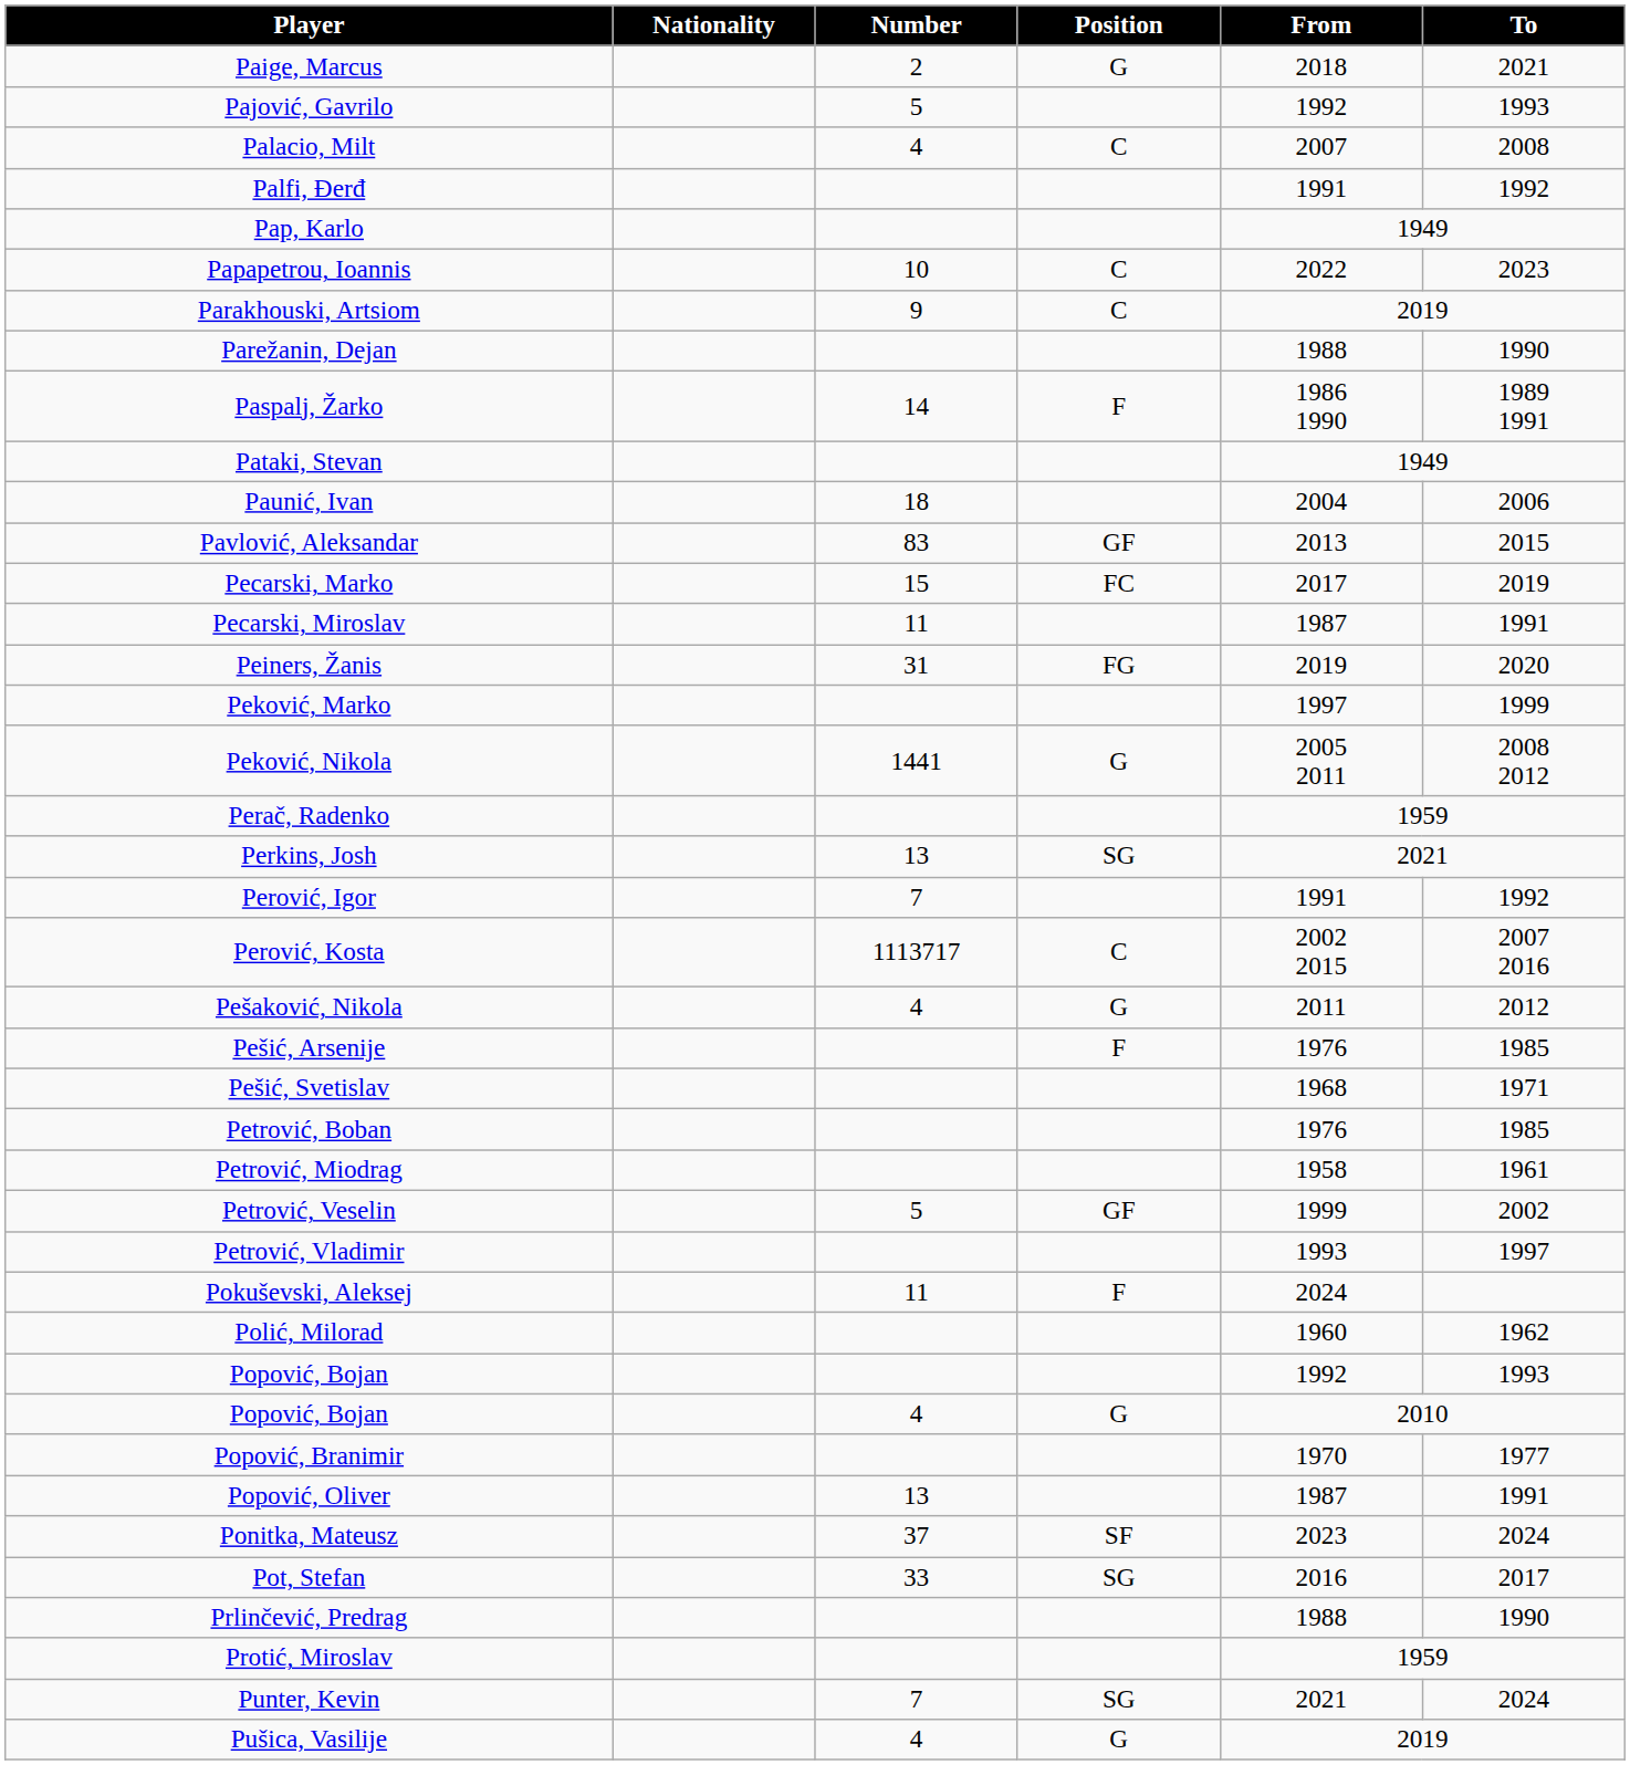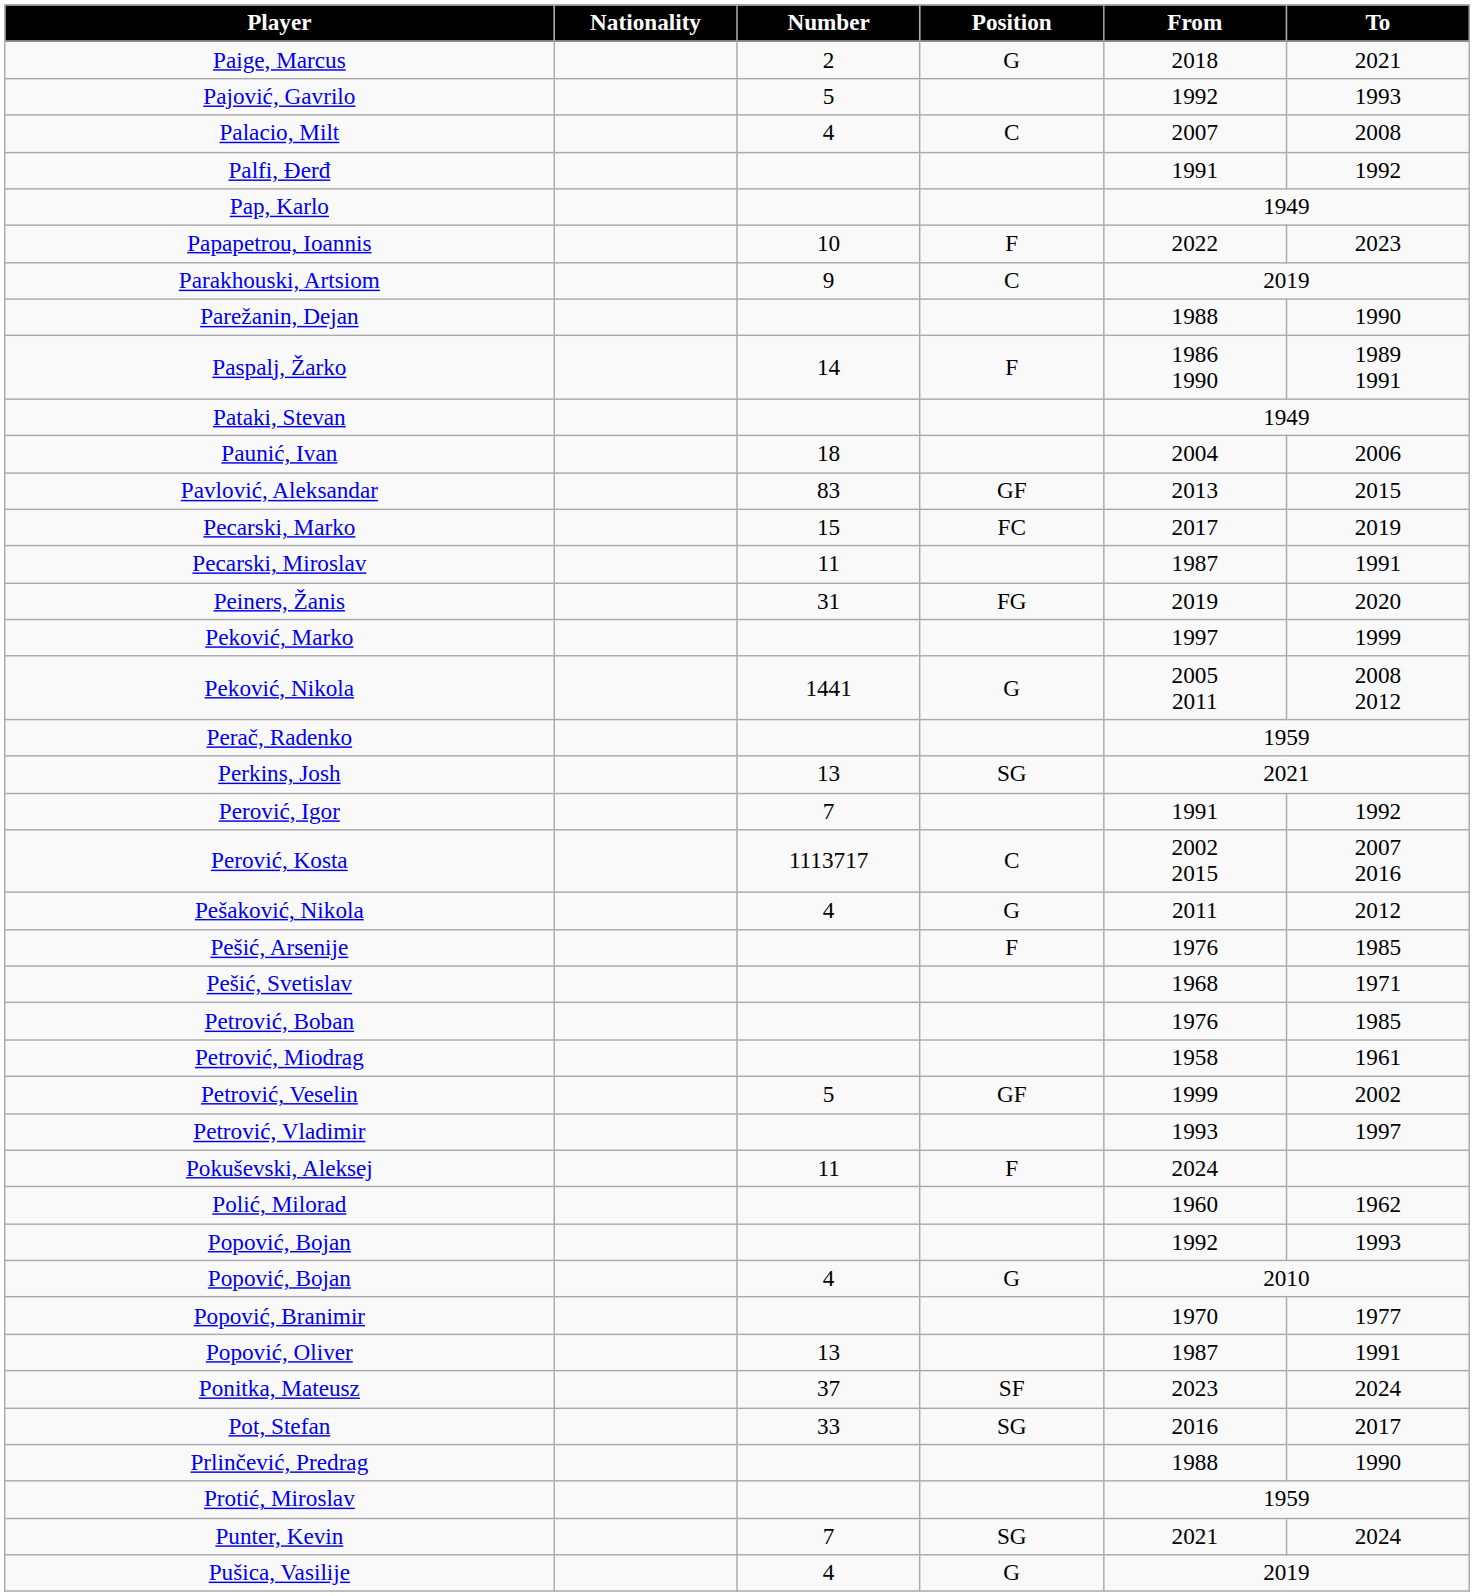 <table class="wikitable" style="text-align:center" width="80%">
 <tr>
 <th style="background:black;color:white;" width="30%">Player</th>
 <th style="background:black;color:white;" width="10%">Nationality</th>
 <th style="background:black;color:white;" width="10%">Number</th>
 <th style="background:black;color:white;" width="10%">Position</th>
 <th style="background:black;color:white;" width="10%">From</th>
 <th style="background:black;color:white;" width="10%">To</th>
 </tr>
 <tr>
 <td><a href='#'>Paige, Marcus</a></td>
 <td></td>
 <td>2</td>
 <td>G</td>
 <td>2018</td>
 <td>2021</td>
 </tr>
 <tr>
 <td><a href='#'>Pajović, Gavrilo</a></td>
 <td></td>
 <td>5</td>
 <td></td>
 <td>1992</td>
 <td>1993</td>
 </tr>
 <tr>
 <td><a href='#'>Palacio, Milt</a></td>
 <td></td>
 <td>4</td>
 <td>C</td>
 <td>2007</td>
 <td>2008</td>
 </tr>
 <tr>
 <td><a href='#'>Palfi, Đerđ</a></td>
 <td></td>
 <td></td>
 <td></td>
 <td>1991</td>
 <td>1992</td>
 </tr>
 <tr>
 <td><a href='#'>Pap, Karlo</a></td>
 <td></td>
 <td></td>
 <td></td>
 <td colspan="2">1949</td>
 </tr>
 <tr>
 <td><a href='#'>Papapetrou, Ioannis</a></td>
 <td></td>
 <td>10</td>
-<td>C</td>
+<td>F</td>
 <td>2022</td>
 <td>2023</td>
 </tr>
 <tr>
 <td><a href='#'>Parakhouski, Artsiom</a></td>
 <td></td>
 <td>9</td>
 <td>C</td>
 <td colspan="2">2019</td>
 </tr>
 <tr>
 <td><a href='#'>Parežanin, Dejan</a></td>
 <td></td>
 <td></td>
 <td></td>
 <td>1988</td>
 <td>1990</td>
 </tr>
 <tr>
 <td><a href='#'>Paspalj, Žarko</a></td>
 <td></td>
 <td>14</td>
 <td>F</td>
 <td>1986<br>1990</td>
 <td>1989<br>1991</td>
 </tr>
 <tr>
 <td><a href='#'>Pataki, Stevan</a></td>
 <td></td>
 <td></td>
 <td></td>
 <td colspan="2">1949</td>
 </tr>
 <tr>
 <td><a href='#'>Paunić, Ivan</a></td>
 <td></td>
 <td>18</td>
 <td></td>
 <td>2004</td>
 <td>2006</td>
 </tr>
 <tr>
 <td><a href='#'>Pavlović, Aleksandar</a></td>
 <td></td>
 <td>83</td>
 <td>GF</td>
 <td>2013</td>
 <td>2015</td>
 </tr>
 <tr>
 <td><a href='#'>Pecarski, Marko</a></td>
 <td></td>
 <td>15</td>
 <td>FC</td>
 <td>2017</td>
 <td>2019</td>
 </tr>
 <tr>
 <td><a href='#'>Pecarski, Miroslav</a></td>
 <td></td>
 <td>11</td>
 <td></td>
 <td>1987</td>
 <td>1991</td>
 </tr>
 <tr>
 <td><a href='#'>Peiners, Žanis</a></td>
 <td></td>
 <td>31</td>
 <td>FG</td>
 <td>2019</td>
 <td>2020</td>
 </tr>
 <tr>
 <td><a href='#'>Peković, Marko</a></td>
 <td></td>
 <td></td>
 <td></td>
 <td>1997</td>
 <td>1999</td>
 </tr>
 <tr>
 <td><a href='#'>Peković, Nikola</a></td>
 <td></td>
 <td>1441</td>
 <td>G</td>
 <td>2005<br>2011</td>
 <td>2008<br>2012</td>
 </tr>
 <tr>
 <td><a href='#'>Perač, Radenko</a></td>
 <td></td>
 <td></td>
 <td></td>
 <td colspan="2">1959</td>
 </tr>
 <tr>
 <td><a href='#'>Perkins, Josh</a></td>
 <td></td>
 <td>13</td>
 <td>SG</td>
 <td colspan="2">2021</td>
 </tr>
 <tr>
 <td><a href='#'>Perović, Igor</a></td>
 <td></td>
 <td>7</td>
 <td></td>
 <td>1991</td>
 <td>1992</td>
 </tr>
 <tr>
 <td><a href='#'>Perović, Kosta</a></td>
 <td></td>
 <td>1113717</td>
 <td>C</td>
 <td>2002<br>2015</td>
 <td>2007<br>2016</td>
 </tr>
 <tr>
 <td><a href='#'>Pešaković, Nikola</a></td>
 <td></td>
 <td>4</td>
 <td>G</td>
 <td>2011</td>
 <td>2012</td>
 </tr>
 <tr>
 <td><a href='#'>Pešić, Arsenije</a></td>
 <td></td>
 <td></td>
 <td>F</td>
 <td>1976</td>
 <td>1985</td>
 </tr>
 <tr>
 <td><a href='#'>Pešić, Svetislav</a></td>
 <td></td>
 <td></td>
 <td></td>
 <td>1968</td>
 <td>1971</td>
 </tr>
 <tr>
 <td><a href='#'>Petrović, Boban</a></td>
 <td></td>
 <td></td>
 <td></td>
 <td>1976</td>
 <td>1985</td>
 </tr>
 <tr>
 <td><a href='#'>Petrović, Miodrag</a></td>
 <td></td>
 <td></td>
 <td></td>
 <td>1958</td>
 <td>1961</td>
 </tr>
 <tr>
 <td><a href='#'>Petrović, Veselin</a></td>
 <td></td>
 <td>5</td>
 <td>GF</td>
 <td>1999</td>
 <td>2002</td>
 </tr>
 <tr>
 <td><a href='#'>Petrović, Vladimir</a></td>
 <td></td>
 <td></td>
 <td></td>
 <td>1993</td>
 <td>1997</td>
 </tr>
 <tr>
 <td><a href='#'>Pokuševski, Aleksej</a></td>
 <td></td>
 <td>11</td>
 <td>F</td>
 <td>2024</td>
 <td></td>
 </tr>
 <tr>
 <td><a href='#'>Polić, Milorad</a></td>
 <td></td>
 <td></td>
 <td></td>
 <td>1960</td>
 <td>1962</td>
 </tr>
 <tr>
 <td><a href='#'>Popović, Bojan</a></td>
 <td></td>
 <td></td>
 <td></td>
 <td>1992</td>
 <td>1993</td>
 </tr>
 <tr>
 <td><a href='#'>Popović, Bojan</a></td>
 <td></td>
 <td>4</td>
 <td>G</td>
 <td colspan="2">2010</td>
 </tr>
 <tr>
 <td><a href='#'>Popović, Branimir</a></td>
 <td></td>
 <td></td>
 <td></td>
 <td>1970</td>
 <td>1977</td>
 </tr>
 <tr>
 <td><a href='#'>Popović, Oliver</a></td>
 <td></td>
 <td>13</td>
 <td></td>
 <td>1987</td>
 <td>1991</td>
 </tr>
 <tr>
 <td><a href='#'>Ponitka, Mateusz</a></td>
 <td></td>
 <td>37</td>
 <td>SF</td>
 <td>2023</td>
 <td>2024</td>
 </tr>
 <tr>
 <td><a href='#'>Pot, Stefan</a></td>
 <td></td>
 <td>33</td>
 <td>SG</td>
 <td>2016</td>
 <td>2017</td>
 </tr>
 <tr>
 <td><a href='#'>Prlinčević, Predrag</a></td>
 <td></td>
 <td></td>
 <td></td>
 <td>1988</td>
 <td>1990</td>
 </tr>
 <tr>
 <td><a href='#'>Protić, Miroslav</a></td>
 <td></td>
 <td></td>
 <td></td>
 <td colspan="2">1959</td>
 </tr>
 <tr>
 <td><a href='#'>Punter, Kevin</a></td>
 <td></td>
 <td>7</td>
 <td>SG</td>
 <td>2021</td>
 <td>2024</td>
 </tr>
 <tr>
 <td><a href='#'>Pušica, Vasilije</a></td>
 <td></td>
 <td>4</td>
 <td>G</td>
 <td colspan="2">2019</td>
 </tr>
 </table>
